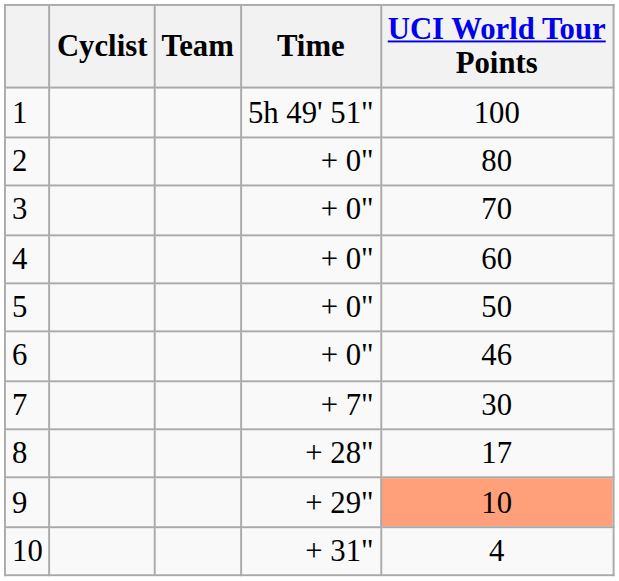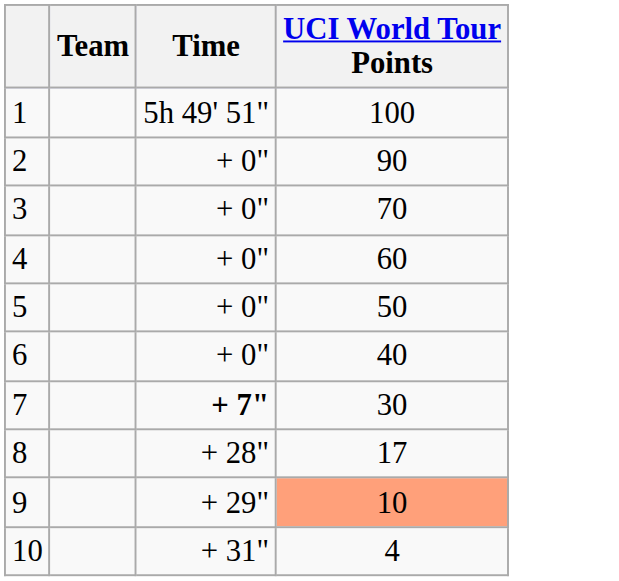 <table class="wikitable">
 <tr style="background:#ccccff;">
 <th></th>
-<th>Cyclist</th>
 <th>Team</th>
 <th>Time</th>
 <th><a href='#'>UCI World Tour</a><br>Points</th>
 </tr>
 <tr>
 <td>1</td>
 <td></td>
-<td></td>
 <td align="right">5h 49' 51"</td>
 <td align="center">100</td>
 </tr>
 <tr>
 <td>2</td>
 <td></td>
-<td></td>
 <td align="right">+ 0"</td>
-<td align="center">80</td>
+<td align="center">90</td>
 </tr>
 <tr>
 <td>3</td>
-<td></td>
 <td></td>
 <td align="right">+ 0"</td>
 <td align="center">70</td>
 </tr>
 <tr>
 <td>4</td>
 <td></td>
-<td></td>
 <td align="right">+ 0"</td>
 <td align="center">60</td>
 </tr>
 <tr>
 <td>5</td>
-<td></td>
 <td></td>
 <td align="right">+ 0"</td>
 <td align="center">50</td>
 </tr>
 <tr>
 <td>6</td>
 <td></td>
-<td></td>
 <td align="right">+ 0"</td>
-<td align="center">46</td>
+<td align="center">40</td>
 </tr>
 <tr>
 <td>7</td>
 <td></td>
-<td></td>
-<td align="right">+ 7"</td>
+<td align="right"><strong>+ 7"</strong></td>
 <td align="center">30</td>
 </tr>
 <tr>
 <td>8</td>
-<td></td>
 <td></td>
 <td align="right">+ 28"</td>
 <td align="center">17</td>
 </tr>
 <tr>
 <td>9</td>
 <td></td>
-<td></td>
 <td align="right">+ 29"</td>
 <td align="center" style="background: lightsalmon;">10</td>
 </tr>
 <tr>
 <td>10</td>
 <td></td>
-<td></td>
 <td align="right">+ 31"</td>
 <td align="center">4</td>
 </tr>
 </table>
